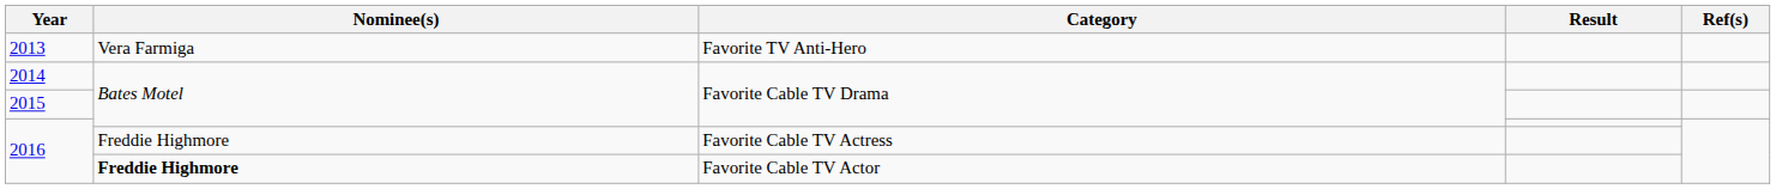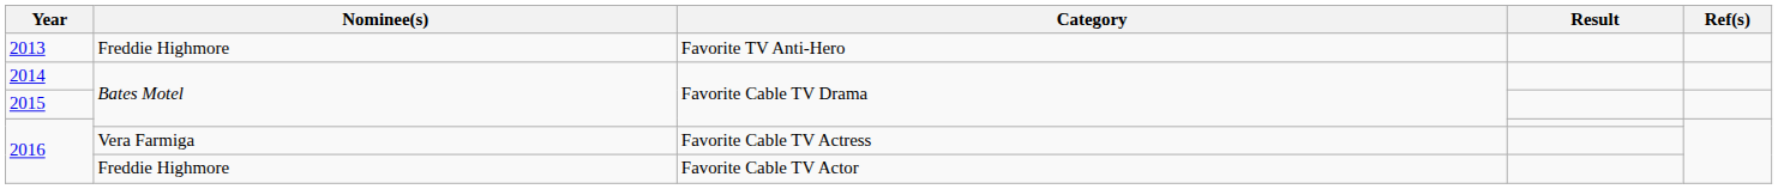 <table class="wikitable" width=100%>
 <tr>
 <th width=5%>Year</th>
 <th>Nominee(s)</th>
 <th>Category</th>
 <th width=10%>Result</th>
 <th width=5%>Ref(s)</th>
 </tr>
 <tr>
 <td><a href='#'>2013</a></td>
-<td>Vera Farmiga</td>
+<td>Freddie Highmore</td>
 <td>Favorite TV Anti-Hero</td>
 <td></td>
 <td></td>
 </tr>
 <tr>
 <td><a href='#'>2014</a></td>
 <td rowspan=3><em>Bates Motel</em></td>
 <td rowspan=3>Favorite Cable TV Drama</td>
 <td></td>
 <td></td>
 </tr>
 <tr>
 <td><a href='#'>2015</a></td>
 <td></td>
 <td></td>
 </tr>
 <tr>
 <td rowspan=3><a href='#'>2016</a></td>
 <td></td>
 <td rowspan=3></td>
 </tr>
 <tr>
-<td>Freddie Highmore</td>
+<td>Vera Farmiga</td>
 <td>Favorite Cable TV Actress</td>
 <td></td>
 </tr>
 <tr>
-<td><strong>Freddie Highmore</strong></td>
+<td>Freddie Highmore</td>
 <td>Favorite Cable TV Actor</td>
 <td></td>
 </tr>
 </table>
